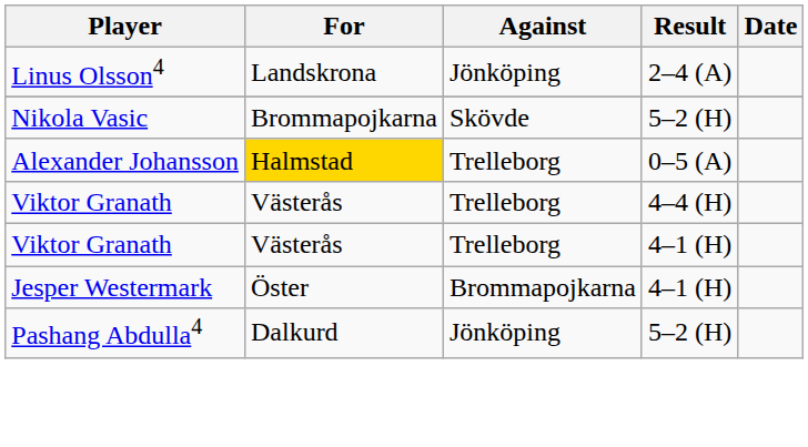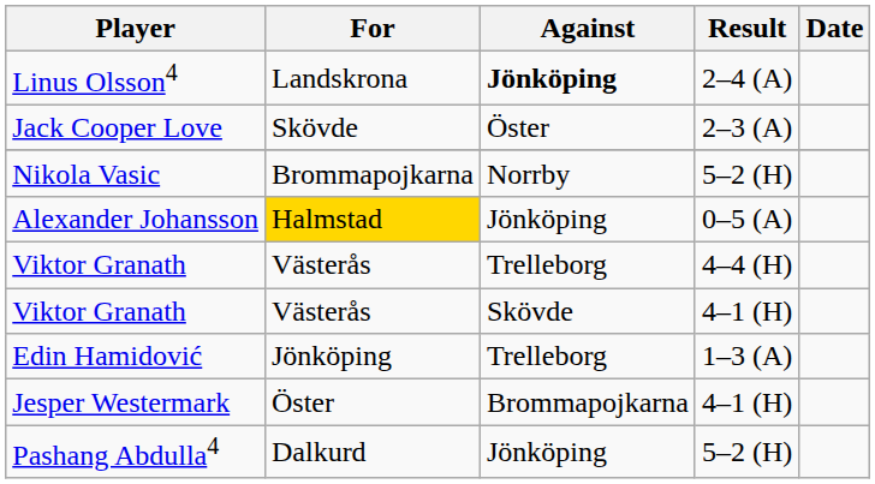 <table class="wikitable sortable">
 <tr>
 <th>Player</th>
 <th>For</th>
 <th>Against</th>
 <th align=center>Result</th>
 <th>Date</th>
 </tr>
 <tr>
 <td> <a href='#'>Linus Olsson</a><sup>4</sup></td>
 <td>Landskrona</td>
-<td>Jönköping</td>
+<td><strong>Jönköping</strong></td>
 <td>2–4 (A)</td>
+<td></td>
+</tr>
+<tr>
+<td> <a href='#'>Jack Cooper Love</a></td>
+<td>Skövde</td>
+<td>Öster</td>
+<td>2–3 (A)</td>
 <td></td>
 </tr>
 <tr>
 </tr>
 <tr>
 <td> <a href='#'>Nikola Vasic</a></td>
 <td>Brommapojkarna</td>
-<td>Skövde</td>
+<td>Norrby</td>
 <td>5–2 (H)</td>
 <td></td>
 </tr>
 <tr>
 <td> <a href='#'>Alexander Johansson</a></td>
 <td style="background: gold;">Halmstad</td>
-<td>Trelleborg</td>
+<td>Jönköping</td>
 <td>0–5 (A)</td>
 <td></td>
 </tr>
 <tr>
 <td> <a href='#'>Viktor Granath</a></td>
 <td>Västerås</td>
 <td>Trelleborg</td>
 <td>4–4 (H)</td>
 <td></td>
 </tr>
 <tr>
 <td> <a href='#'>Viktor Granath</a></td>
 <td>Västerås</td>
+<td>Skövde</td>
+<td>4–1 (H)</td>
+<td></td>
+</tr>
+<tr>
+<td> <a href='#'>Edin Hamidović</a></td>
+<td>Jönköping</td>
 <td>Trelleborg</td>
-<td>4–1 (H)</td>
+<td>1–3 (A)</td>
 <td></td>
 </tr>
 <tr>
 <td> <a href='#'>Jesper Westermark</a></td>
 <td>Öster</td>
 <td>Brommapojkarna</td>
 <td>4–1 (H)</td>
 <td></td>
 </tr>
 <tr>
 <td> <a href='#'>Pashang Abdulla</a><sup>4</sup></td>
 <td>Dalkurd</td>
 <td>Jönköping</td>
 <td>5–2 (H)</td>
 <td></td>
 </tr>
 </table>
